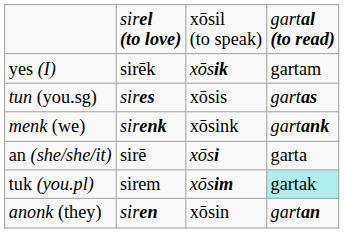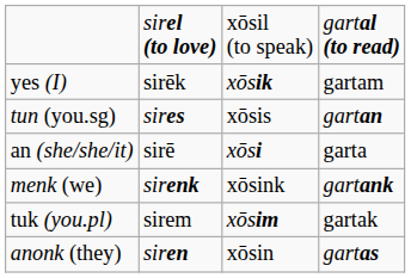 <table class="wikitable">
 <tr>
 <td> </td>
 <td><em>sir<strong>el<strong><em><br>(to love)</td>
 <td></em>xōs</strong>il</em></strong><br>(to speak)</td>
 <td><em>gart<strong>al<strong><em><br>(to read)</td>
 </tr>
 <tr>
 <td></em>yes<em> (I)</td>
 <td></em>sir</strong>ēk</em></strong></td>
 <td><em>xōs<strong>ik<strong><em></td>
 <td></em>gart</strong>am</em></strong></td>
 </tr>
 <tr>
 <td><em>tun</em> (you.sg)</td>
 <td><em>sir<strong>es<strong><em></td>
 <td></em>xōs</strong>is</em></strong></td>
-<td><em>gart<strong>as<strong><em></td>
-</tr>
-<tr>
-<td><em>menk</em> (we)</td>
-<td><em>sir<strong>enk<strong><em></td>
-<td></em>xōs</strong>ink</em></strong></td>
-<td><em>gart<strong>ank<strong><em></td>
+<td><em>gart<strong>an<strong><em></td>
 </tr>
 <tr valign=top>
 <td></em>an<em> (she/she/it)</td>
 <td></em>sir</strong>ē</em></strong></td>
 <td><em>xōs<strong>i<strong><em></td>
 <td></em>gart</strong>a</em></strong></td>
 </tr>
 <tr>
+<td><em>menk</em> (we)</td>
+<td><em>sir<strong>enk<strong><em></td>
+<td></em>xōs</strong>ink</em></strong></td>
+<td><em>gart<strong>ank<strong><em></td>
+</tr>
+<tr>
 <td></em>tuk<em> (you.pl)</td>
 <td></em>sir</strong>em</em></strong></td>
 <td><em>xōs<strong>im<strong><em></td>
-<td style="background: paleturquoise;"></em>gart</strong>ak</em></strong></td>
+<td></em>gart</strong>ak</em></strong></td>
 </tr>
 <tr>
 <td><em>anonk</em> (they)</td>
 <td><em>sir<strong>en<strong><em></td>
 <td></em>xōs</strong>in</em></strong></td>
-<td><em>gart<strong>an<strong><em></td>
+<td><em>gart<strong>as<strong><em></td>
 </tr>
 </table>
